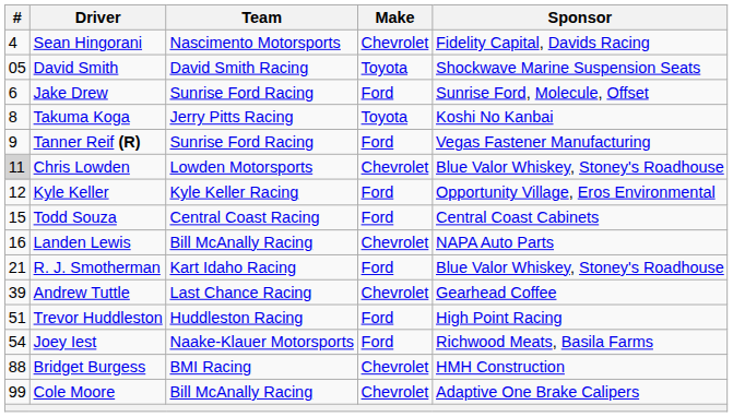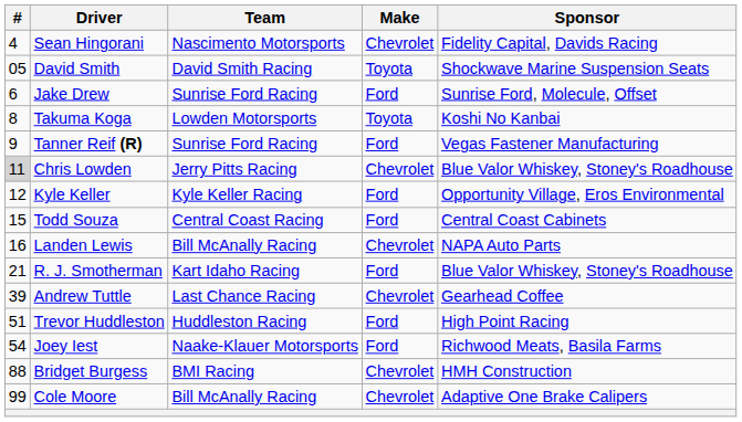 <table class="wikitable" style="font-size:95%">
 <tr>
 <th>#</th>
 <th>Driver</th>
 <th>Team</th>
 <th>Make</th>
 <th>Sponsor</th>
 </tr>
 <tr>
 <td>4</td>
 <td><a href='#'>Sean Hingorani</a></td>
 <td><a href='#'>Nascimento Motorsports</a></td>
 <td><a href='#'>Chevrolet</a></td>
 <td><a href='#'>Fidelity Capital</a>, <a href='#'>Davids Racing</a></td>
 </tr>
 <tr>
 <td>05</td>
 <td><a href='#'>David Smith</a></td>
 <td><a href='#'>David Smith Racing</a></td>
 <td><a href='#'>Toyota</a></td>
 <td><a href='#'>Shockwave Marine Suspension Seats</a></td>
 </tr>
 <tr>
 <td>6</td>
 <td><a href='#'>Jake Drew</a></td>
 <td><a href='#'>Sunrise Ford Racing</a></td>
 <td><a href='#'>Ford</a></td>
 <td><a href='#'>Sunrise Ford</a>, <a href='#'>Molecule</a>, <a href='#'>Offset</a></td>
 </tr>
 <tr>
 <td>8</td>
 <td><a href='#'>Takuma Koga</a></td>
-<td><a href='#'>Jerry Pitts Racing</a></td>
+<td><a href='#'>Lowden Motorsports</a></td>
 <td><a href='#'>Toyota</a></td>
 <td><a href='#'>Koshi No Kanbai</a></td>
 </tr>
 <tr>
 <td>9</td>
 <td><a href='#'>Tanner Reif</a> <strong>(R)</strong></td>
 <td><a href='#'>Sunrise Ford Racing</a></td>
 <td><a href='#'>Ford</a></td>
 <td><a href='#'>Vegas Fastener Manufacturing</a></td>
 </tr>
 <tr>
 <td style="background: lightgrey;">11</td>
 <td><a href='#'>Chris Lowden</a></td>
-<td><a href='#'>Lowden Motorsports</a></td>
+<td><a href='#'>Jerry Pitts Racing</a></td>
 <td><a href='#'>Chevrolet</a></td>
 <td><a href='#'>Blue Valor Whiskey</a>, <a href='#'>Stoney's Roadhouse</a></td>
 </tr>
 <tr>
 <td>12</td>
 <td><a href='#'>Kyle Keller</a></td>
 <td><a href='#'>Kyle Keller Racing</a></td>
 <td><a href='#'>Ford</a></td>
 <td><a href='#'>Opportunity Village</a>, <a href='#'>Eros Environmental</a></td>
 </tr>
 <tr>
 <td>15</td>
 <td><a href='#'>Todd Souza</a></td>
 <td><a href='#'>Central Coast Racing</a></td>
 <td><a href='#'>Ford</a></td>
 <td><a href='#'>Central Coast Cabinets</a></td>
 </tr>
 <tr>
 <td>16</td>
 <td><a href='#'>Landen Lewis</a></td>
 <td><a href='#'>Bill McAnally Racing</a></td>
 <td><a href='#'>Chevrolet</a></td>
 <td nowrap=""><a href='#'>NAPA Auto Parts</a></td>
 </tr>
 <tr>
 <td>21</td>
 <td><a href='#'>R. J. Smotherman</a></td>
 <td><a href='#'>Kart Idaho Racing</a></td>
 <td><a href='#'>Ford</a></td>
 <td><a href='#'>Blue Valor Whiskey</a>, <a href='#'>Stoney's Roadhouse</a></td>
 </tr>
 <tr>
 <td>39</td>
 <td><a href='#'>Andrew Tuttle</a></td>
 <td><a href='#'>Last Chance Racing</a></td>
 <td><a href='#'>Chevrolet</a></td>
 <td><a href='#'>Gearhead Coffee</a></td>
 </tr>
 <tr>
 <td>51</td>
 <td><a href='#'>Trevor Huddleston</a></td>
 <td><a href='#'>Huddleston Racing</a></td>
 <td><a href='#'>Ford</a></td>
 <td><a href='#'>High Point Racing</a></td>
 </tr>
 <tr>
 <td>54</td>
 <td><a href='#'>Joey Iest</a></td>
 <td><a href='#'>Naake-Klauer Motorsports</a></td>
 <td><a href='#'>Ford</a></td>
 <td><a href='#'>Richwood Meats</a>, <a href='#'>Basila Farms</a></td>
 </tr>
 <tr>
 <td>88</td>
 <td><a href='#'>Bridget Burgess</a></td>
 <td><a href='#'>BMI Racing</a></td>
 <td><a href='#'>Chevrolet</a></td>
 <td><a href='#'>HMH Construction</a></td>
 </tr>
 <tr>
 <td>99</td>
 <td><a href='#'>Cole Moore</a></td>
 <td><a href='#'>Bill McAnally Racing</a></td>
 <td><a href='#'>Chevrolet</a></td>
 <td><a href='#'>Adaptive One Brake Calipers</a></td>
 </tr>
 <tr>
 <th colspan="5"></th>
 </tr>
 </table>
